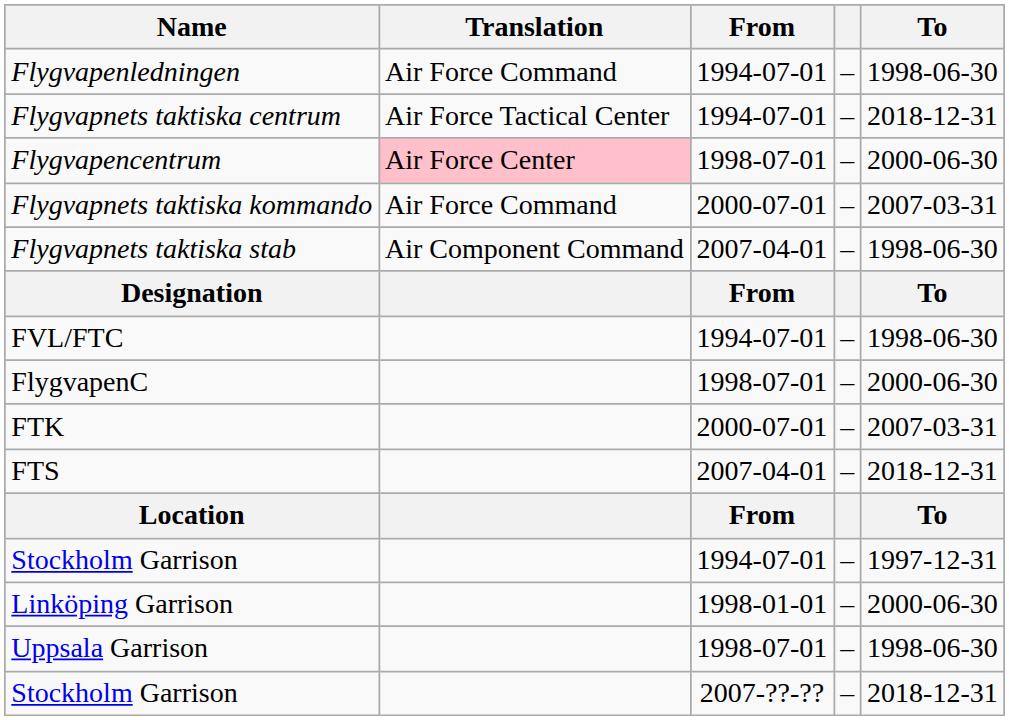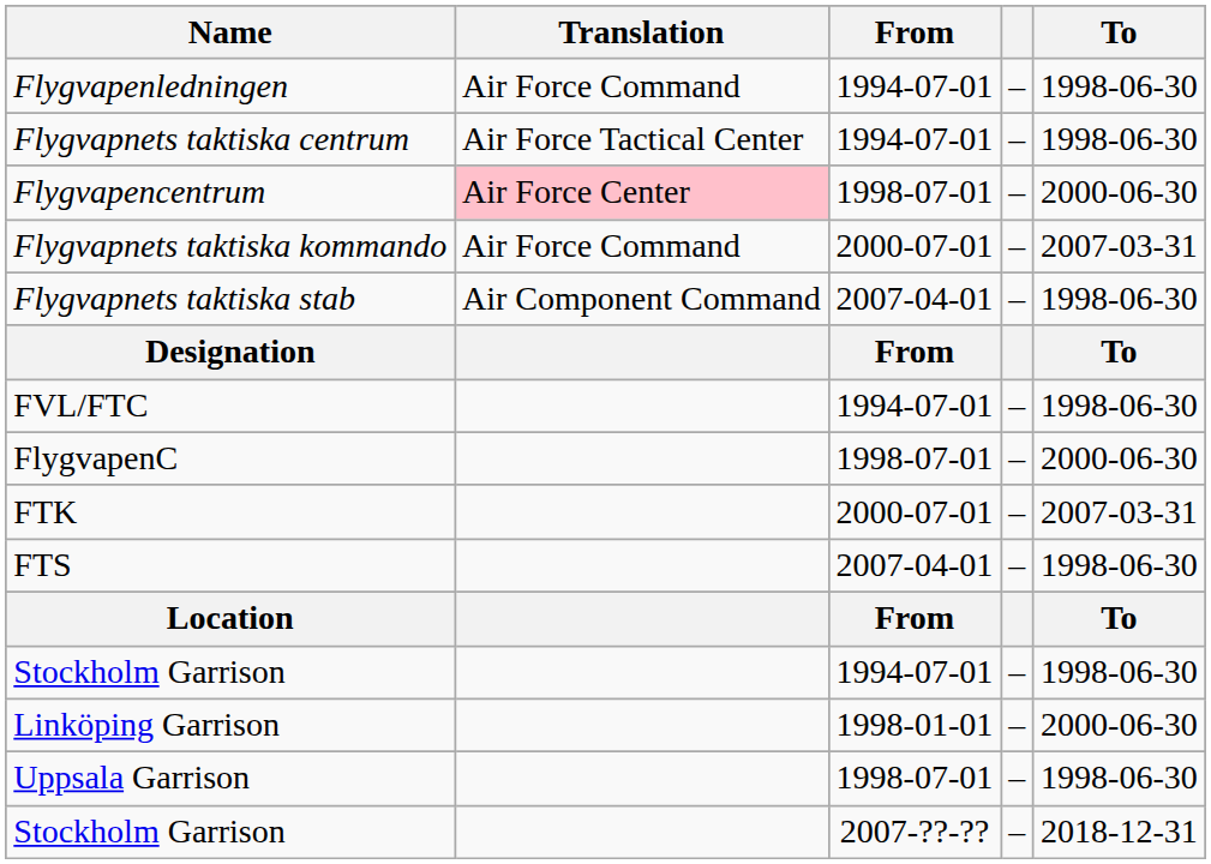 <table class="wikitable">
 <tr>
 <th style="font-weight:bold;">Name</th>
 <th style="font-weight:bold;">Translation</th>
 <th style="text-align: center; font-weight:bold;">From</th>
 <th></th>
 <th style="text-align: center; font-weight:bold;">To</th>
 </tr>
 <tr>
 <td style="font-style:italic;">Flygvapenledningen</td>
 <td>Air Force Command</td>
 <td>1994-07-01</td>
 <td>–</td>
 <td>1998-06-30</td>
 </tr>
 <tr>
 <td style="font-style:italic;">Flygvapnets taktiska centrum</td>
 <td>Air Force Tactical Center</td>
 <td>1994-07-01</td>
 <td>–</td>
-<td>2018-12-31</td>
+<td>1998-06-30</td>
 </tr>
 <tr>
 <td style="font-style:italic;">Flygvapencentrum</td>
 <td style="background: pink;">Air Force Center</td>
 <td>1998-07-01</td>
 <td>–</td>
 <td>2000-06-30</td>
 </tr>
 <tr>
 <td style="font-style:italic;">Flygvapnets taktiska kommando</td>
 <td>Air Force Command</td>
 <td>2000-07-01</td>
 <td>–</td>
 <td>2007-03-31</td>
 </tr>
 <tr>
 <td style="font-style:italic;">Flygvapnets taktiska stab</td>
 <td>Air Component Command</td>
 <td>2007-04-01</td>
 <td>–</td>
 <td>1998-06-30</td>
 </tr>
 <tr>
 <th style="font-weight:bold;">Designation</th>
 <th style="font-weight:bold;"></th>
 <th style="text-align: center; font-weight:bold;">From</th>
 <th></th>
 <th style="text-align: center; font-weight:bold;">To</th>
 </tr>
 <tr>
 <td>FVL/FTC</td>
 <td></td>
 <td style="text-align: center;">1994-07-01</td>
 <td style="text-align: center;">–</td>
 <td style="text-align: center;">1998-06-30</td>
 </tr>
 <tr>
 <td>FlygvapenC</td>
 <td></td>
 <td style="text-align: center;">1998-07-01</td>
 <td style="text-align: center;">–</td>
 <td style="text-align: center;">2000-06-30</td>
 </tr>
 <tr>
 <td>FTK</td>
 <td></td>
 <td style="text-align: center;">2000-07-01</td>
 <td style="text-align: center;">–</td>
 <td style="text-align: center;">2007-03-31</td>
 </tr>
 <tr>
 <td>FTS</td>
 <td></td>
 <td style="text-align: center;">2007-04-01</td>
 <td style="text-align: center;">–</td>
-<td style="text-align: center;">2018-12-31</td>
+<td style="text-align: center;">1998-06-30</td>
 </tr>
 <tr>
 <th style="font-weight:bold;">Location</th>
 <th style="font-weight:bold;"></th>
 <th style="text-align: center; font-weight:bold;">From</th>
 <th></th>
 <th style="text-align: center; font-weight:bold;">To</th>
 </tr>
 <tr>
 <td><a href='#'>Stockholm</a> Garrison</td>
 <td></td>
 <td style="text-align: center;">1994-07-01</td>
 <td style="text-align: center;">–</td>
-<td style="text-align: center;">1997-12-31</td>
+<td style="text-align: center;">1998-06-30</td>
 </tr>
 <tr>
 <td><a href='#'>Linköping</a> Garrison</td>
 <td></td>
 <td style="text-align: center;">1998-01-01</td>
 <td style="text-align: center;">–</td>
 <td>2000-06-30</td>
 </tr>
 <tr>
 <td><a href='#'>Uppsala</a> Garrison</td>
 <td></td>
 <td style="text-align: center;">1998-07-01</td>
 <td style="text-align: center;">–</td>
 <td style="text-align: center;">1998-06-30</td>
 </tr>
 <tr>
 <td><a href='#'>Stockholm</a> Garrison</td>
 <td></td>
 <td style="text-align: center;">2007-??-??</td>
 <td style="text-align: center;">–</td>
 <td style="text-align: center;">2018-12-31</td>
 </tr>
 </table>
